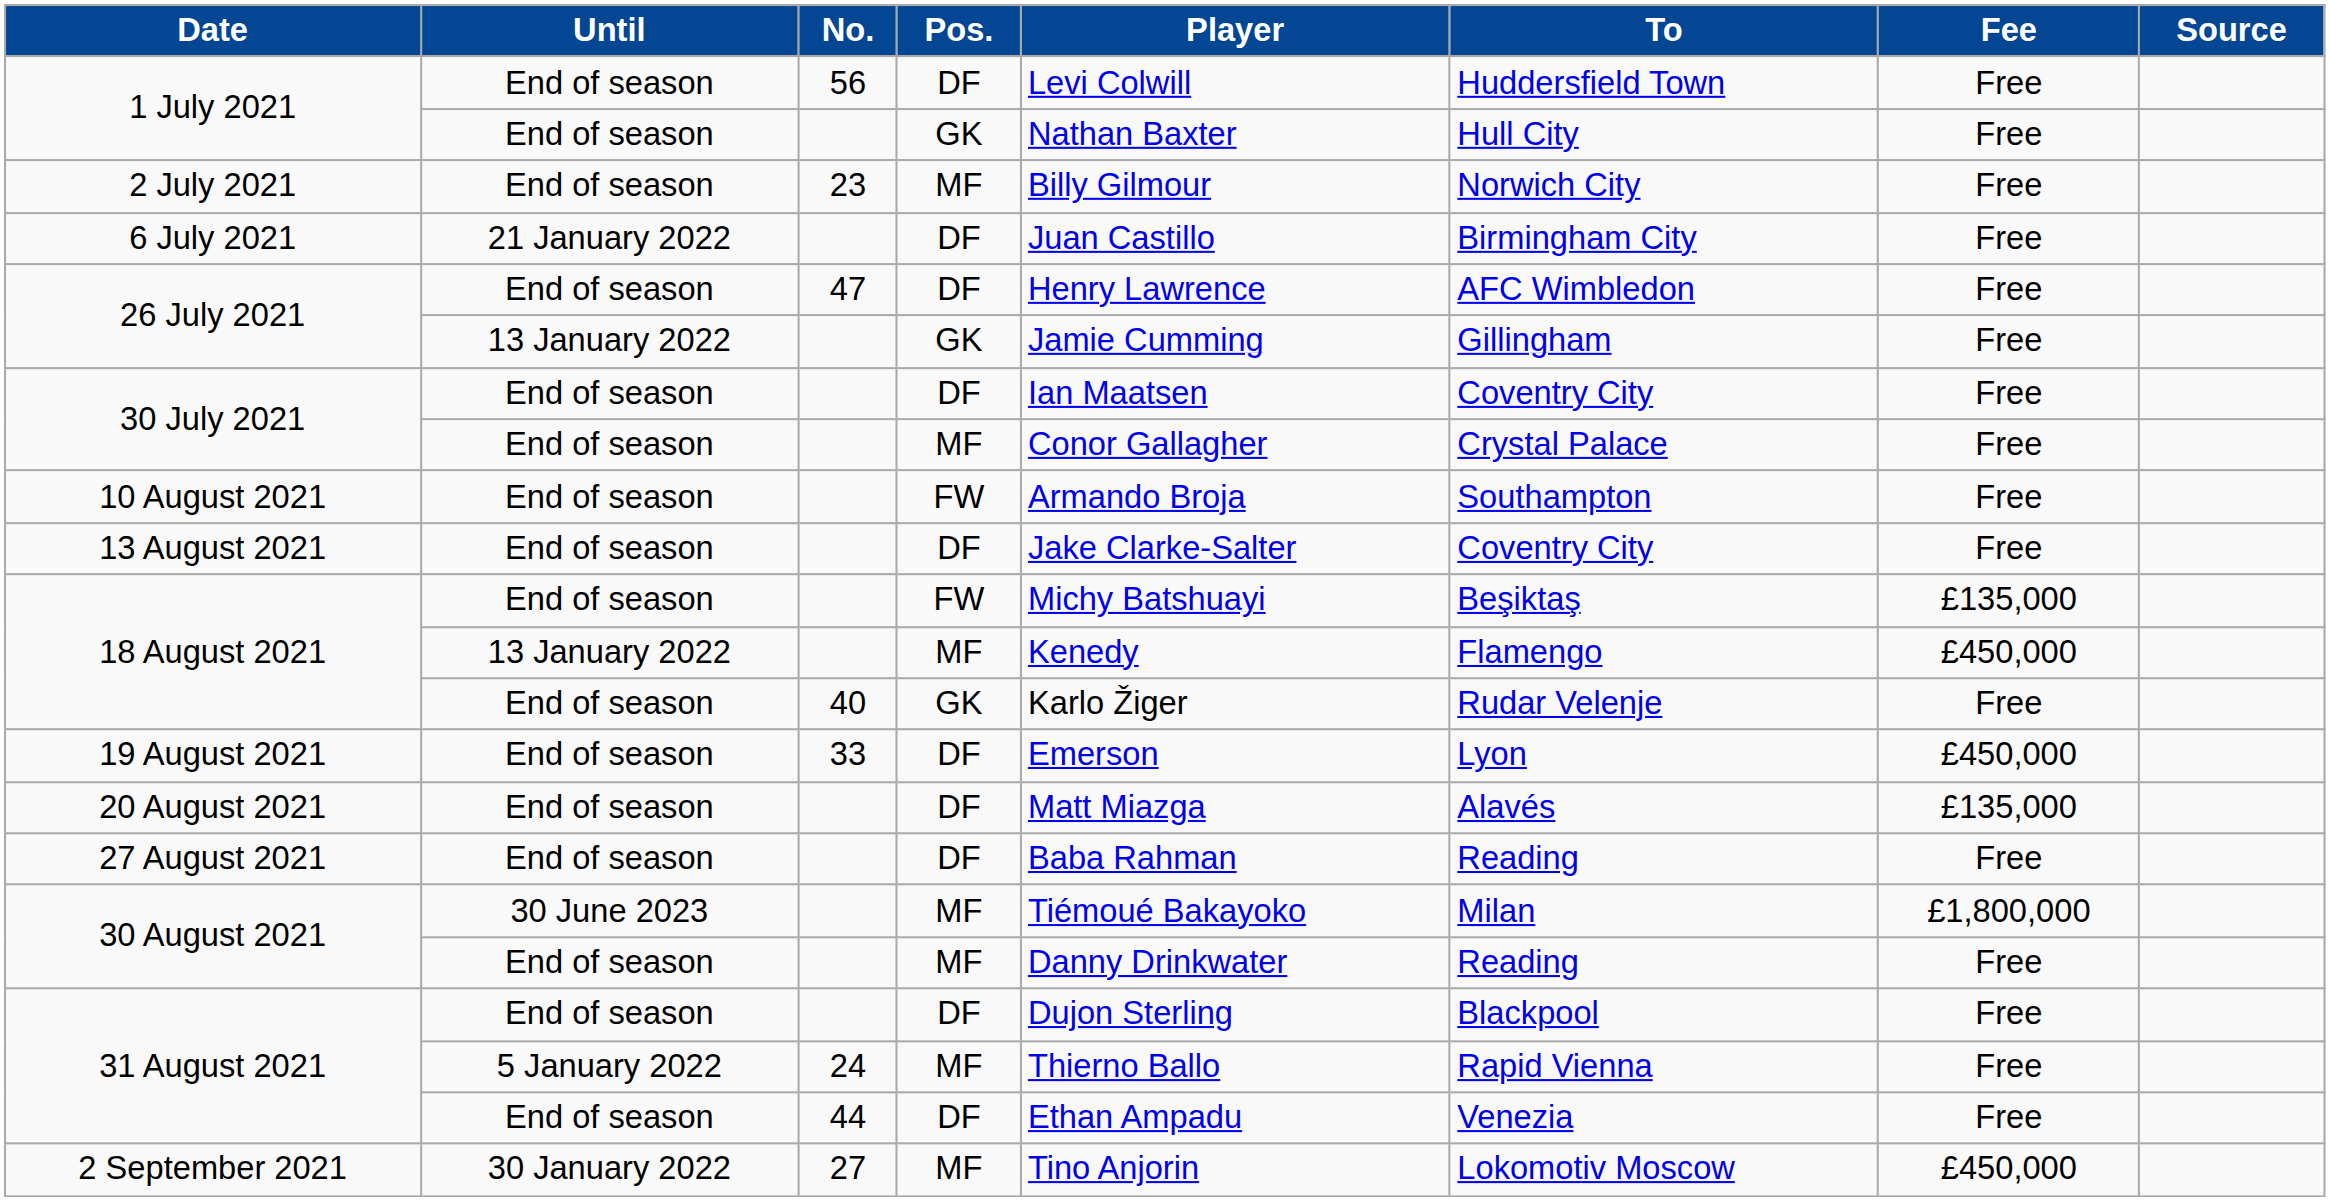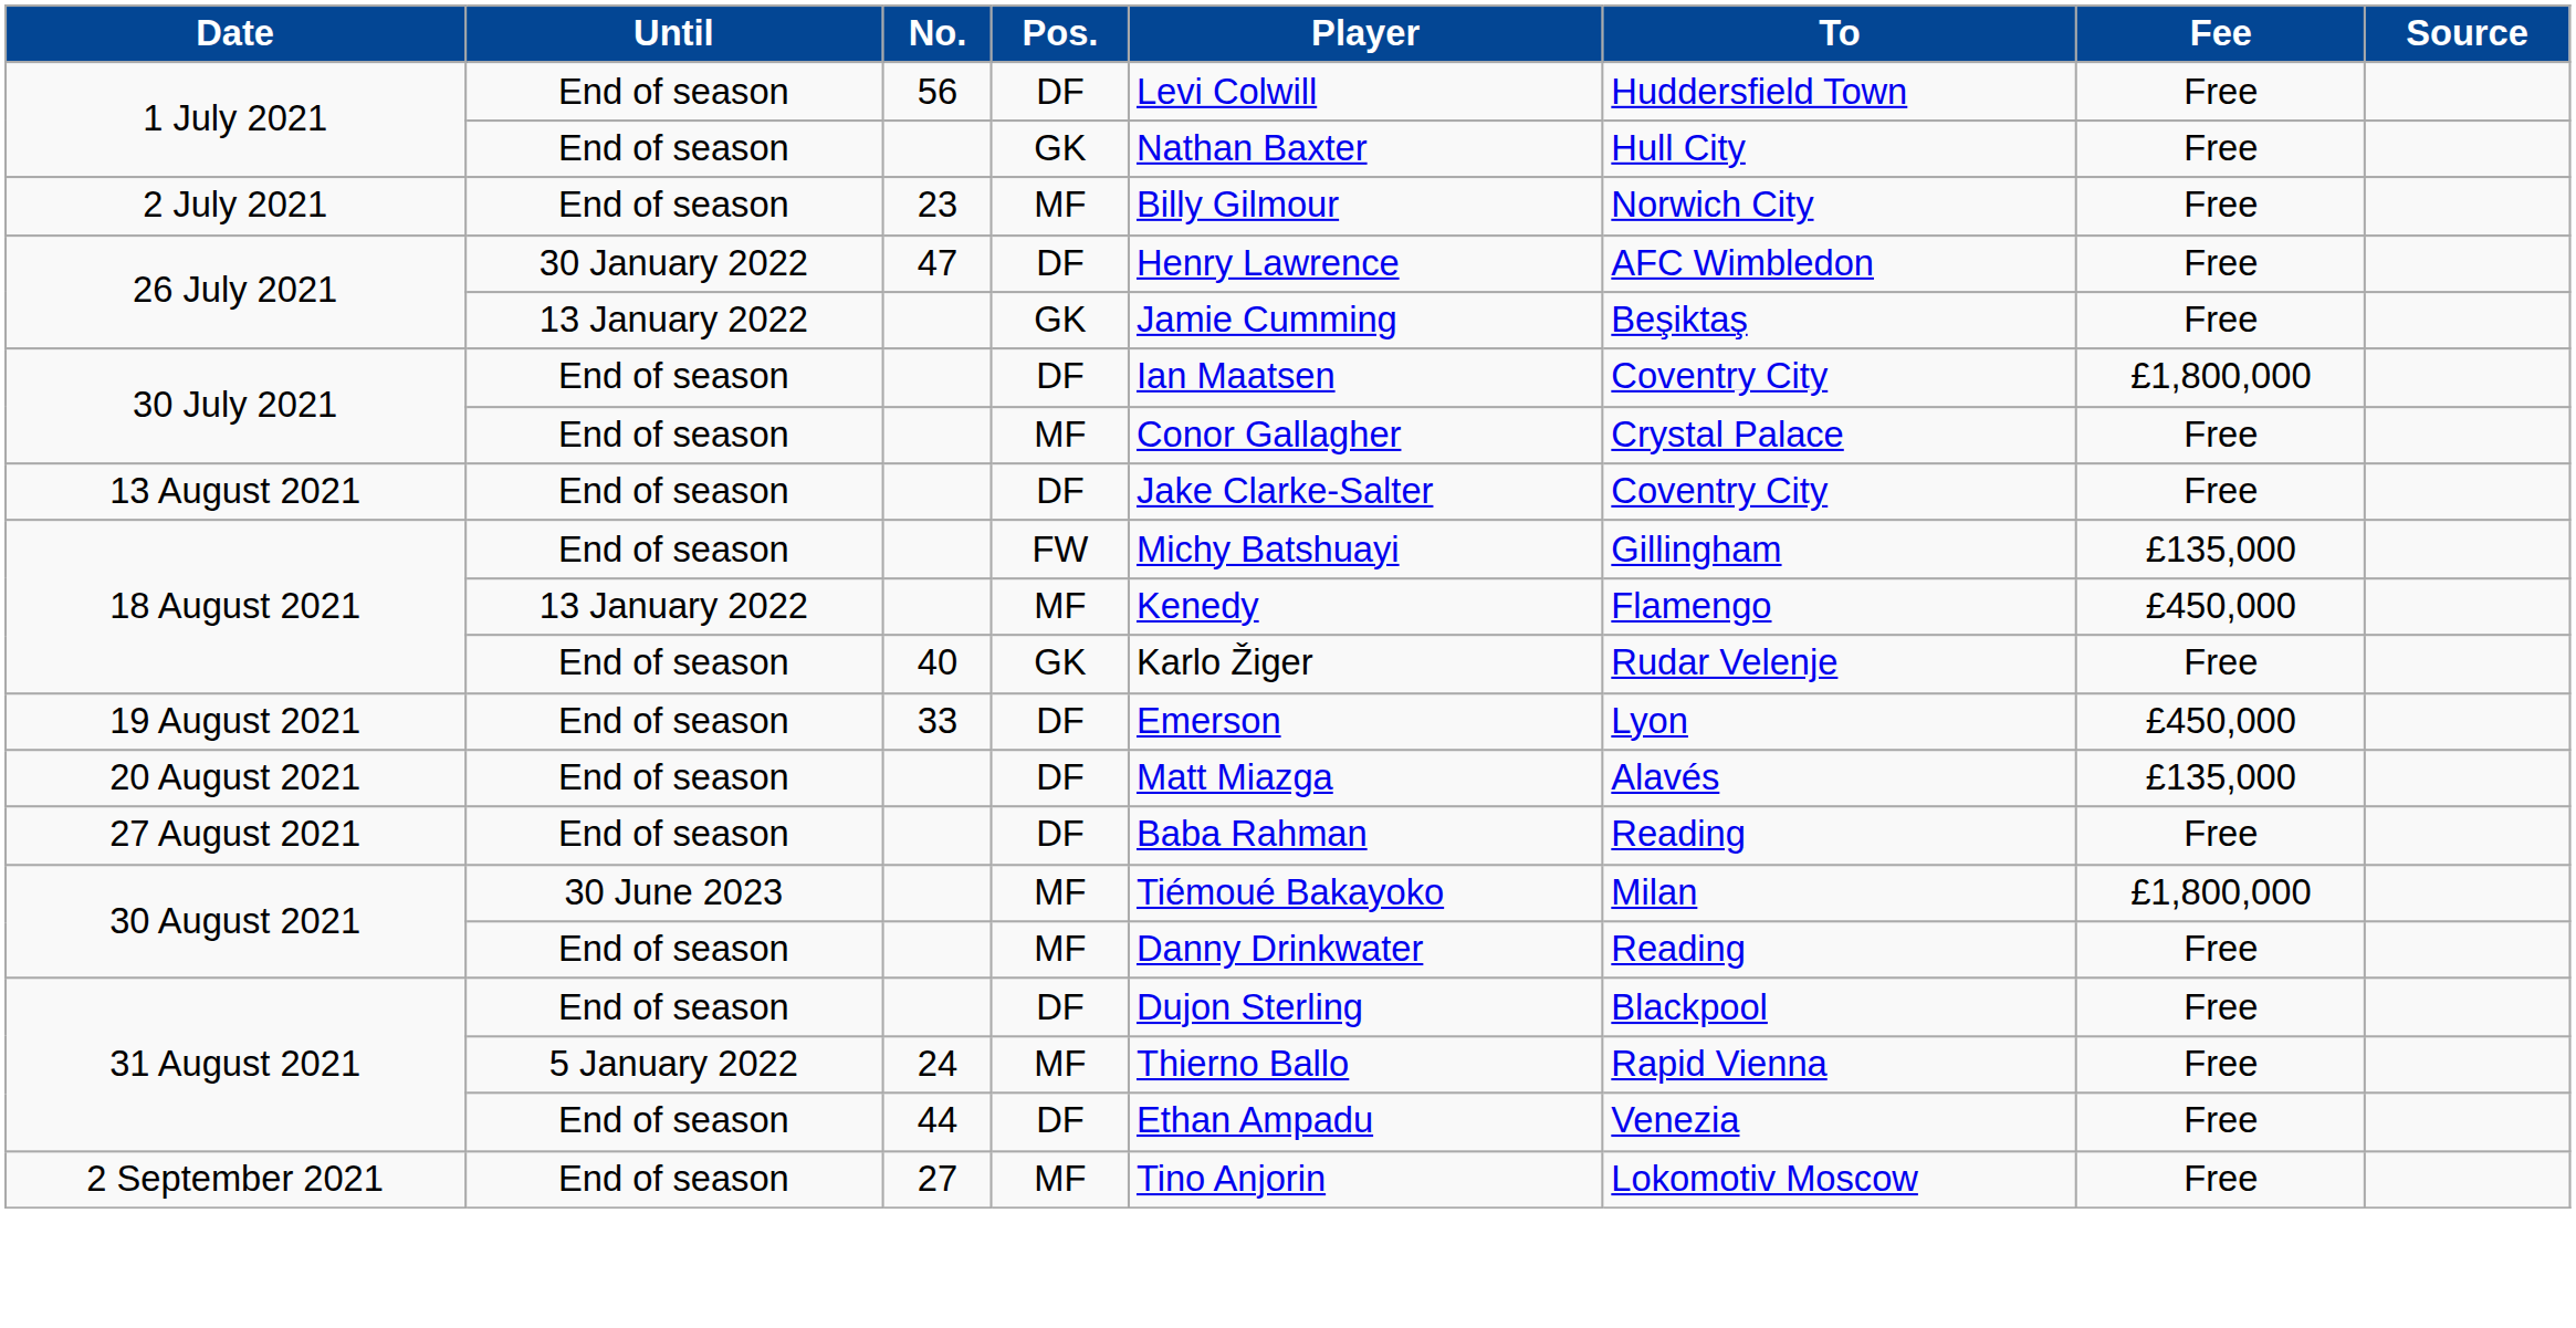 <table class="wikitable sortable" style="text-align:center;width:90%;">
 <tr>
 <th scope="col" style="background-color:#034694;color:#FFFFFF">Date</th>
 <th scope="col" style="background-color:#034694;color:#FFFFFF">Until</th>
 <th scope="col" style="background-color:#034694;color:#FFFFFF">No.</th>
 <th scope="col" style="background-color:#034694;color:#FFFFFF">Pos.</th>
 <th scope="col" style="background-color:#034694;color:#FFFFFF">Player</th>
 <th scope="col" style="background-color:#034694;color:#FFFFFF">To</th>
 <th scope="col" style="background-color:#034694;color:#FFFFFF" data-sort-type="currency">Fee</th>
 <th scope="col" class="unsortable" style="background-color:#034694;color:#FFFFFF">Source</th>
 </tr>
 <tr>
 <td rowspan=2>1 July 2021</td>
 <td>End of season</td>
 <td>56</td>
 <td>DF</td>
 <td align=left> <a href='#'>Levi Colwill</a></td>
 <td align=left> <a href='#'>Huddersfield Town</a></td>
 <td>Free</td>
 <td></td>
 </tr>
 <tr>
 <td>End of season</td>
 <td></td>
 <td>GK</td>
 <td align=left> <a href='#'>Nathan Baxter</a></td>
 <td align=left> <a href='#'>Hull City</a></td>
 <td>Free</td>
 <td></td>
 </tr>
 <tr>
 <td>2 July 2021</td>
 <td>End of season</td>
 <td>23</td>
 <td>MF</td>
 <td align=left> <a href='#'>Billy Gilmour</a></td>
 <td align=left> <a href='#'>Norwich City</a></td>
 <td>Free</td>
 <td></td>
 </tr>
 <tr>
-<td>6 July 2021</td>
-<td>21 January 2022</td>
-<td></td>
-<td>DF</td>
-<td align=left> <a href='#'>Juan Castillo</a></td>
-<td align=left> <a href='#'>Birmingham City</a></td>
-<td>Free</td>
-<td></td>
-</tr>
-<tr>
 <td rowspan=2>26 July 2021</td>
-<td>End of season</td>
+<td>30 January 2022</td>
 <td>47</td>
 <td>DF</td>
 <td align=left> <a href='#'>Henry Lawrence</a></td>
 <td align=left> <a href='#'>AFC Wimbledon</a></td>
 <td>Free</td>
 <td></td>
 </tr>
 <tr>
 <td>13 January 2022</td>
 <td></td>
 <td>GK</td>
 <td align=left> <a href='#'>Jamie Cumming</a></td>
-<td align=left> <a href='#'>Gillingham</a></td>
+<td align=left> <a href='#'>Beşiktaş</a></td>
 <td>Free</td>
 <td></td>
 </tr>
 <tr>
 <td rowspan=2>30 July 2021</td>
 <td>End of season</td>
 <td></td>
 <td>DF</td>
 <td align=left> <a href='#'>Ian Maatsen</a></td>
 <td align=left> <a href='#'>Coventry City</a></td>
-<td>Free</td>
+<td>£1,800,000</td>
 <td></td>
 </tr>
 <tr>
 <td>End of season</td>
 <td></td>
 <td>MF</td>
 <td align=left> <a href='#'>Conor Gallagher</a></td>
 <td align=left> <a href='#'>Crystal Palace</a></td>
-<td>Free</td>
-<td></td>
-</tr>
-<tr>
-<td>10 August 2021</td>
-<td>End of season</td>
-<td></td>
-<td>FW</td>
-<td align=left> <a href='#'>Armando Broja</a></td>
-<td align=left> <a href='#'>Southampton</a></td>
 <td>Free</td>
 <td></td>
 </tr>
 <tr>
 <td>13 August 2021</td>
 <td>End of season</td>
 <td></td>
 <td>DF</td>
 <td align=left> <a href='#'>Jake Clarke-Salter</a></td>
 <td align=left> <a href='#'>Coventry City</a></td>
 <td>Free</td>
 <td></td>
 </tr>
 <tr>
 <td rowspan=3>18 August 2021</td>
 <td>End of season</td>
 <td></td>
 <td>FW</td>
 <td align=left> <a href='#'>Michy Batshuayi</a></td>
-<td align=left> <a href='#'>Beşiktaş</a></td>
+<td align=left> <a href='#'>Gillingham</a></td>
 <td>£135,000</td>
 <td></td>
 </tr>
 <tr>
 <td>13 January 2022</td>
 <td></td>
 <td>MF</td>
 <td align=left> <a href='#'>Kenedy</a></td>
 <td align=left> <a href='#'>Flamengo</a></td>
 <td>£450,000</td>
 <td></td>
 </tr>
 <tr>
 <td>End of season</td>
 <td>40</td>
 <td>GK</td>
 <td align=left> Karlo Žiger</td>
 <td align=left> <a href='#'>Rudar Velenje</a></td>
 <td>Free</td>
 <td></td>
 </tr>
 <tr>
 <td>19 August 2021</td>
 <td>End of season</td>
 <td>33</td>
 <td>DF</td>
 <td align=left> <a href='#'>Emerson</a></td>
 <td align=left> <a href='#'>Lyon</a></td>
 <td>£450,000</td>
 <td></td>
 </tr>
 <tr>
 <td>20 August 2021</td>
 <td>End of season</td>
 <td></td>
 <td>DF</td>
 <td align=left> <a href='#'>Matt Miazga</a></td>
 <td align=left> <a href='#'>Alavés</a></td>
 <td>£135,000</td>
 <td></td>
 </tr>
 <tr>
 <td>27 August 2021</td>
 <td>End of season</td>
 <td></td>
 <td>DF</td>
 <td align=left> <a href='#'>Baba Rahman</a></td>
 <td align=left> <a href='#'>Reading</a></td>
 <td>Free</td>
 <td></td>
 </tr>
 <tr>
 <td rowspan=2>30 August 2021</td>
 <td>30 June 2023</td>
 <td></td>
 <td>MF</td>
 <td align=left> <a href='#'>Tiémoué Bakayoko</a></td>
 <td align=left> <a href='#'>Milan</a></td>
 <td>£1,800,000</td>
 <td></td>
 </tr>
 <tr>
 <td>End of season</td>
 <td></td>
 <td>MF</td>
 <td align=left> <a href='#'>Danny Drinkwater</a></td>
 <td align=left> <a href='#'>Reading</a></td>
 <td>Free</td>
 <td></td>
 </tr>
 <tr>
 <td rowspan=3>31 August 2021</td>
 <td>End of season</td>
 <td></td>
 <td>DF</td>
 <td align=left> <a href='#'>Dujon Sterling</a></td>
 <td align=left> <a href='#'>Blackpool</a></td>
 <td>Free</td>
 <td></td>
 </tr>
 <tr>
 <td>5 January 2022</td>
 <td>24</td>
 <td>MF</td>
 <td align=left> <a href='#'>Thierno Ballo</a></td>
 <td align=left> <a href='#'>Rapid Vienna</a></td>
 <td>Free</td>
 <td></td>
 </tr>
 <tr>
 <td>End of season</td>
 <td>44</td>
 <td>DF</td>
 <td align=left> <a href='#'>Ethan Ampadu</a></td>
 <td align=left> <a href='#'>Venezia</a></td>
 <td>Free</td>
 <td></td>
 </tr>
 <tr>
 <td>2 September 2021</td>
-<td>30 January 2022</td>
+<td>End of season</td>
 <td>27</td>
 <td>MF</td>
 <td align=left> <a href='#'>Tino Anjorin</a></td>
 <td align=left> <a href='#'>Lokomotiv Moscow</a></td>
-<td>£450,000</td>
+<td>Free</td>
 <td></td>
 </tr>
 </table>
